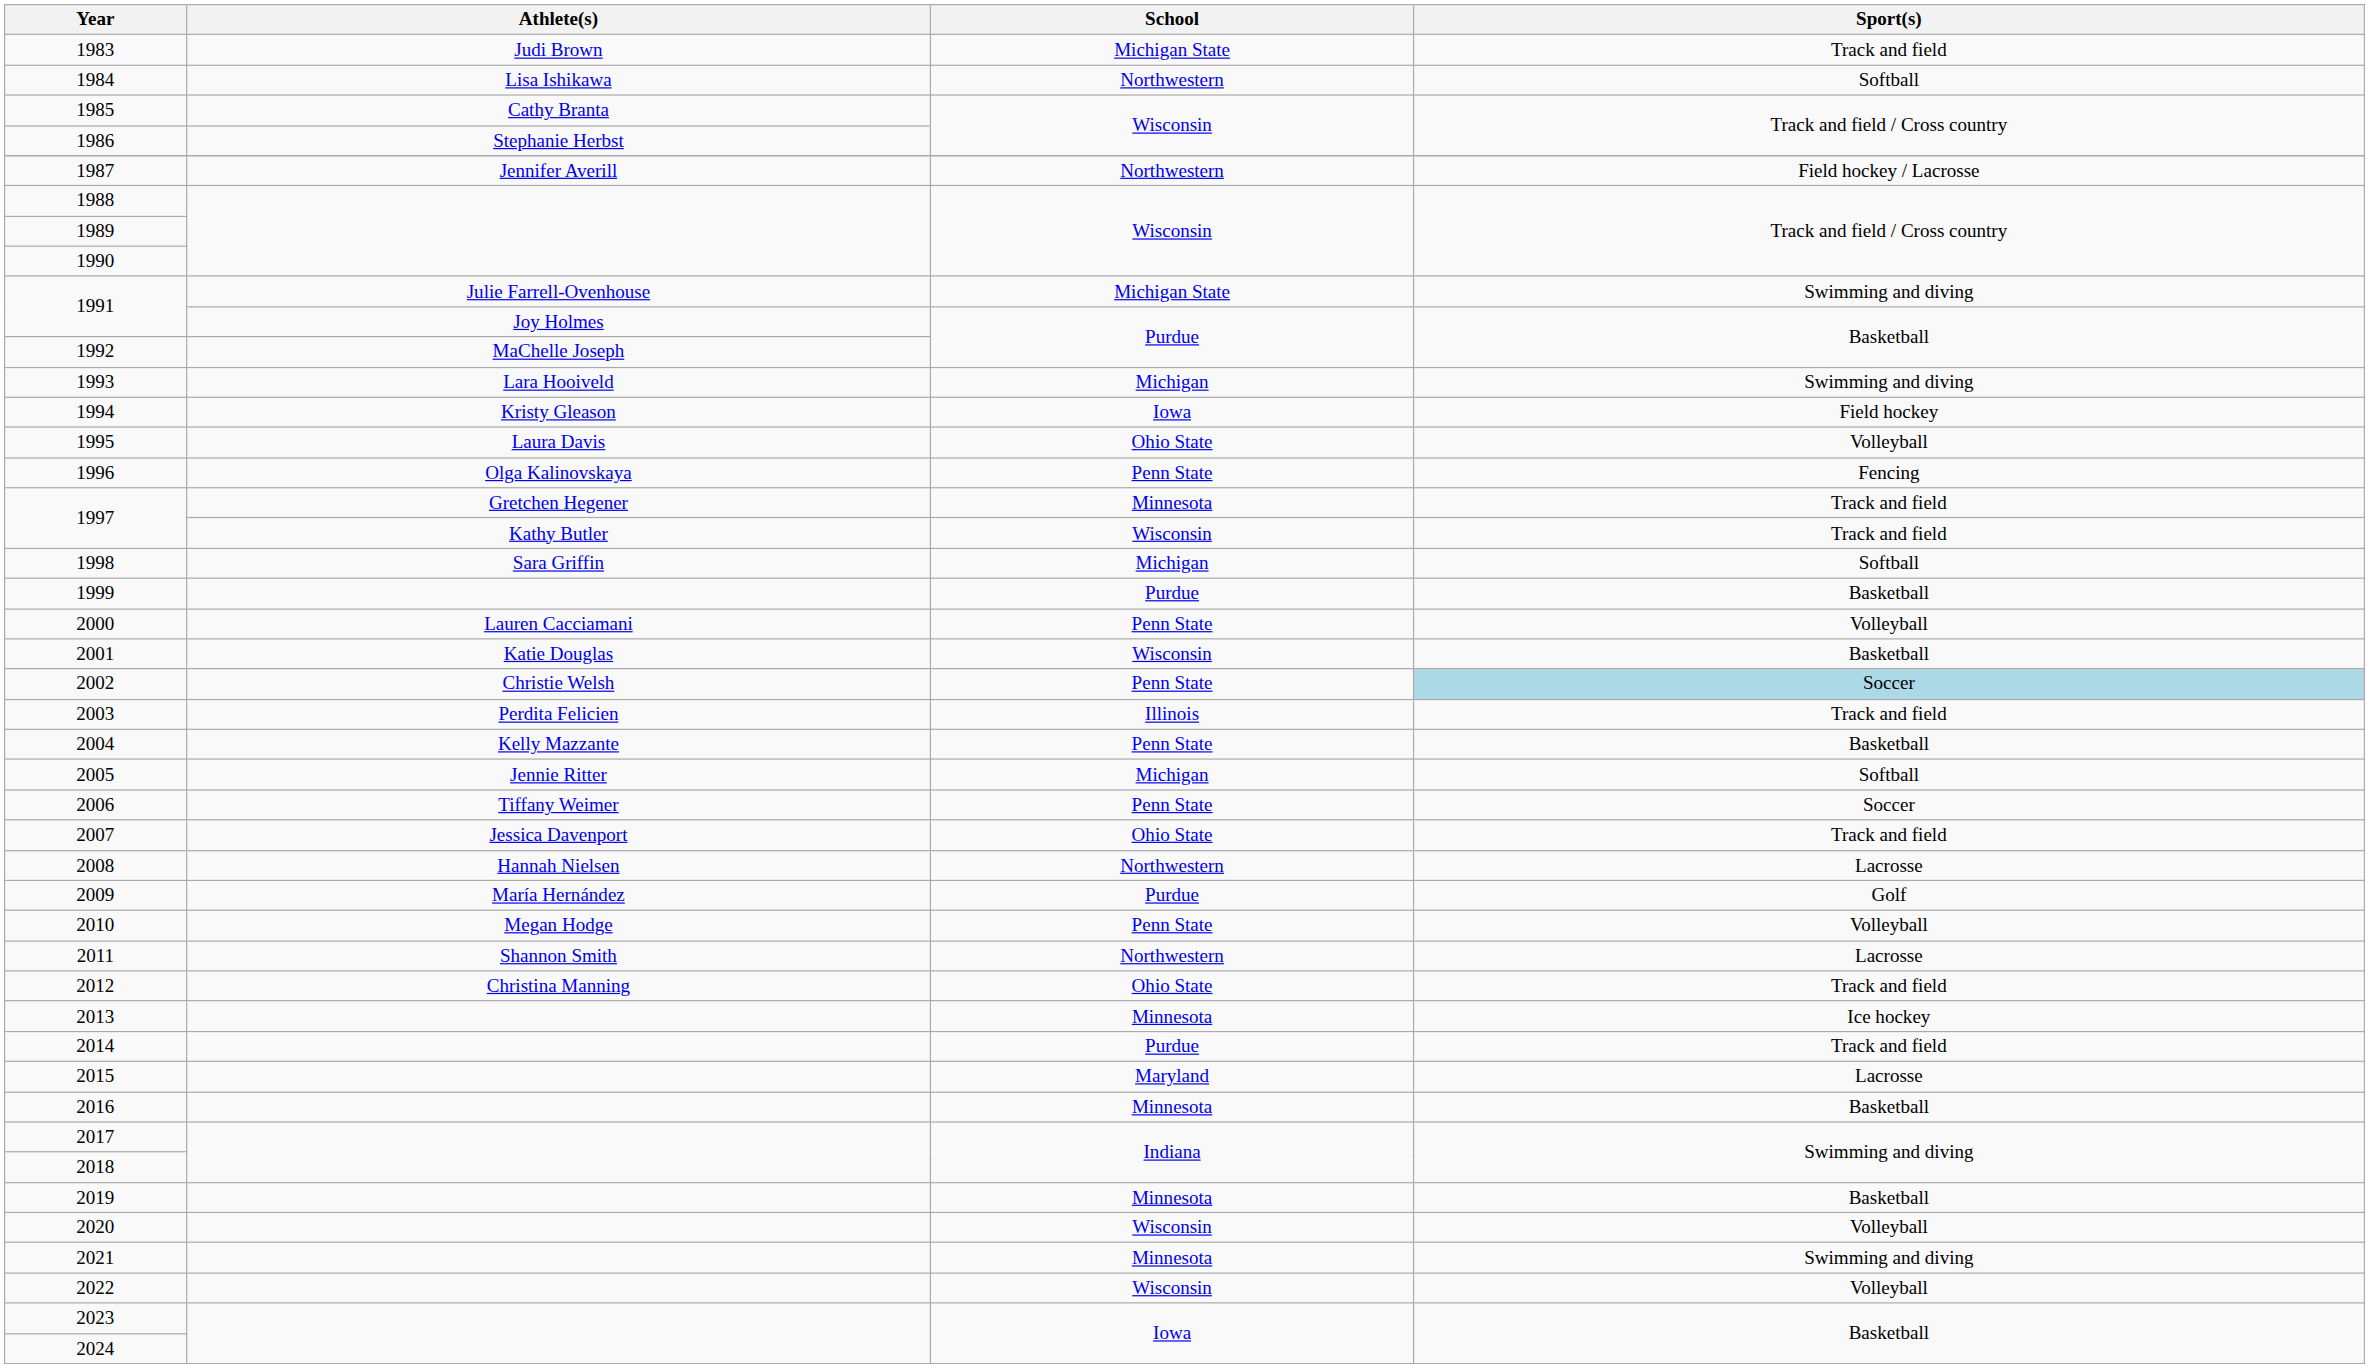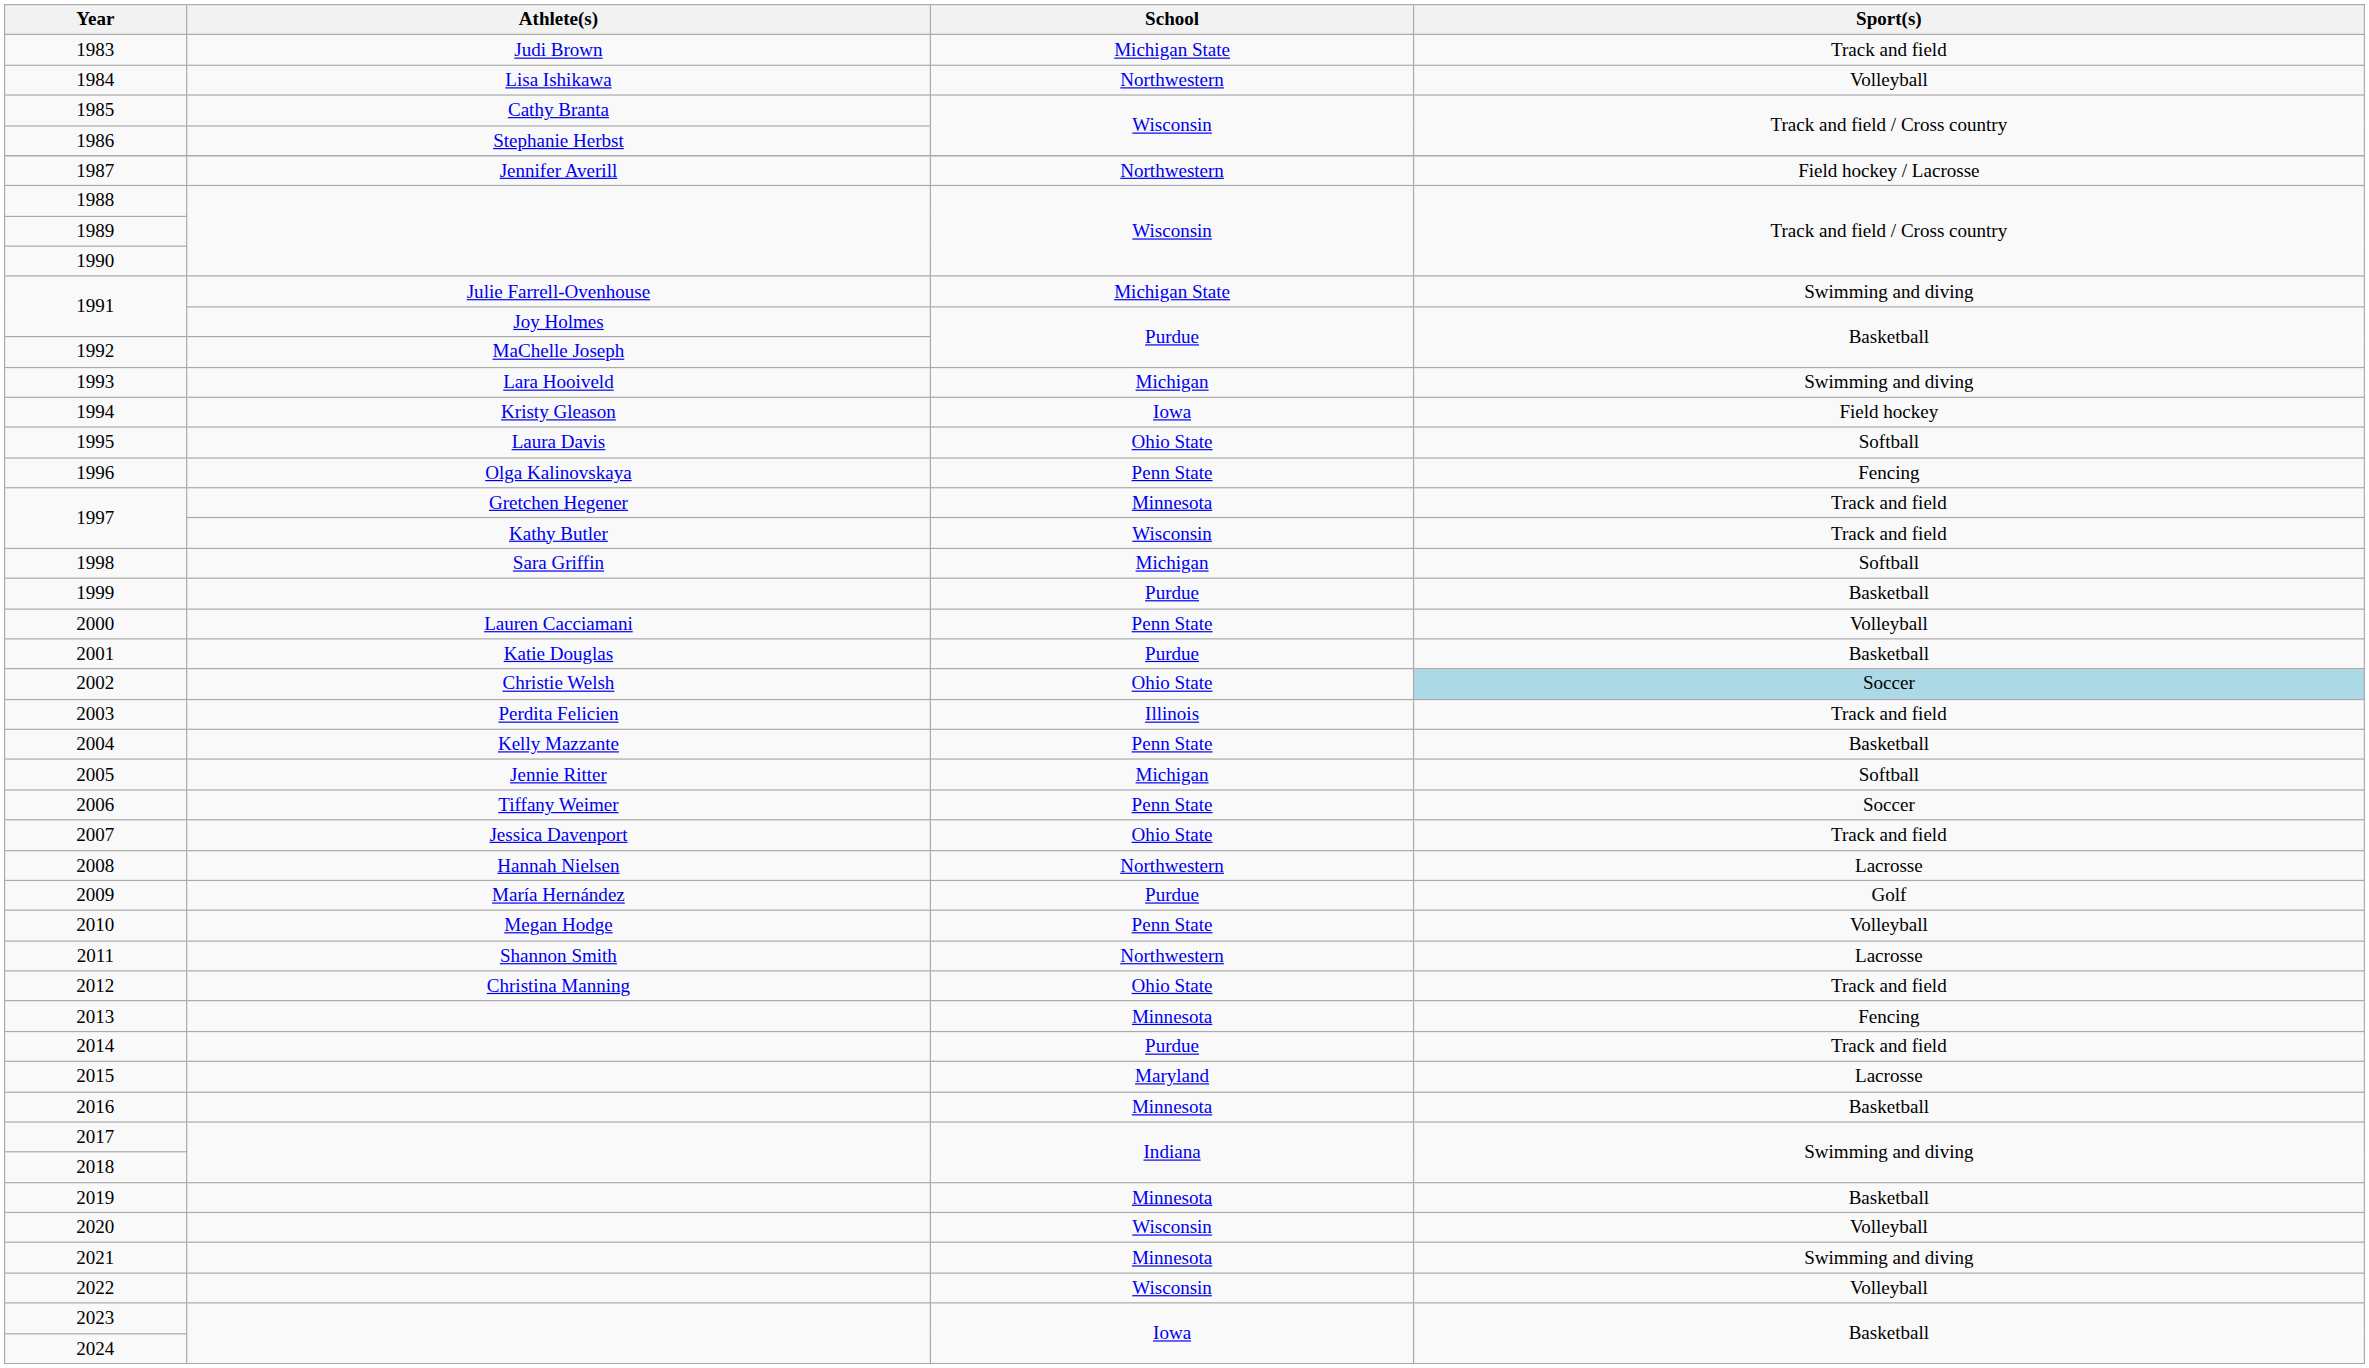 <table class="wikitable sortable" style="width:100%; text-align: center;">
 <tr>
 <th>Year</th>
 <th>Athlete(s)</th>
 <th>School</th>
 <th>Sport(s)</th>
 </tr>
 <tr>
 <td>1983</td>
 <td><a href='#'>Judi Brown</a></td>
 <td><a href='#'>Michigan State</a></td>
 <td>Track and field</td>
 </tr>
 <tr>
 <td>1984</td>
 <td><a href='#'>Lisa Ishikawa</a></td>
 <td><a href='#'>Northwestern</a></td>
-<td>Softball</td>
+<td>Volleyball</td>
 </tr>
 <tr>
 <td>1985</td>
 <td><a href='#'>Cathy Branta</a></td>
 <td rowspan="2"><a href='#'>Wisconsin</a></td>
 <td rowspan=2>Track and field / Cross country</td>
 </tr>
 <tr>
 <td>1986</td>
 <td><a href='#'>Stephanie Herbst</a></td>
 </tr>
 <tr>
 </tr>
 <tr>
 <td>1987</td>
 <td><a href='#'>Jennifer Averill</a></td>
 <td><a href='#'>Northwestern</a></td>
 <td>Field hockey / Lacrosse</td>
 </tr>
 <tr>
 <td>1988</td>
 <td rowspan=3></td>
 <td rowspan=3><a href='#'>Wisconsin</a></td>
 <td rowspan=3>Track and field / Cross country</td>
 </tr>
 <tr>
 <td>1989</td>
 </tr>
 <tr>
 <td>1990</td>
 </tr>
 <tr>
 <td rowspan=2>1991</td>
 <td><a href='#'>Julie Farrell-Ovenhouse</a></td>
 <td><a href='#'>Michigan State</a></td>
 <td>Swimming and diving</td>
 </tr>
 <tr>
 <td><a href='#'>Joy Holmes</a></td>
 <td rowspan="2"><a href='#'>Purdue</a></td>
 <td rowspan=2>Basketball</td>
 </tr>
 <tr>
 <td>1992</td>
 <td><a href='#'>MaChelle Joseph</a></td>
 </tr>
 <tr>
 <td>1993</td>
 <td><a href='#'>Lara Hooiveld</a></td>
 <td><a href='#'>Michigan</a></td>
 <td>Swimming and diving</td>
 </tr>
 <tr>
 <td>1994</td>
 <td><a href='#'>Kristy Gleason</a></td>
 <td><a href='#'>Iowa</a></td>
 <td>Field hockey</td>
 </tr>
 <tr>
 <td>1995</td>
 <td><a href='#'>Laura Davis</a></td>
 <td><a href='#'>Ohio State</a></td>
-<td>Volleyball</td>
+<td>Softball</td>
 </tr>
 <tr>
 <td>1996</td>
 <td><a href='#'>Olga Kalinovskaya</a></td>
 <td><a href='#'>Penn State</a></td>
 <td>Fencing</td>
 </tr>
 <tr>
 <td rowspan=2>1997</td>
 <td><a href='#'>Gretchen Hegener</a></td>
 <td><a href='#'>Minnesota</a></td>
 <td>Track and field</td>
 </tr>
 <tr>
 <td><a href='#'>Kathy Butler</a></td>
 <td><a href='#'>Wisconsin</a></td>
 <td>Track and field</td>
 </tr>
 <tr>
 <td>1998</td>
 <td><a href='#'>Sara Griffin</a></td>
 <td><a href='#'>Michigan</a></td>
 <td>Softball</td>
 </tr>
 <tr>
 <td>1999</td>
 <td></td>
 <td><a href='#'>Purdue</a></td>
 <td>Basketball</td>
 </tr>
 <tr>
 <td>2000</td>
 <td><a href='#'>Lauren Cacciamani</a></td>
 <td><a href='#'>Penn State</a></td>
 <td>Volleyball</td>
 </tr>
 <tr>
 <td>2001</td>
 <td><a href='#'>Katie Douglas</a></td>
-<td><a href='#'>Wisconsin</a></td>
+<td><a href='#'>Purdue</a></td>
 <td>Basketball</td>
 </tr>
 <tr>
 <td>2002</td>
 <td><a href='#'>Christie Welsh</a></td>
-<td><a href='#'>Penn State</a></td>
+<td><a href='#'>Ohio State</a></td>
 <td style="background: lightblue;">Soccer</td>
 </tr>
 <tr>
 <td>2003</td>
 <td><a href='#'>Perdita Felicien</a></td>
 <td><a href='#'>Illinois</a></td>
 <td>Track and field</td>
 </tr>
 <tr>
 <td>2004</td>
 <td><a href='#'>Kelly Mazzante</a></td>
 <td><a href='#'>Penn State</a></td>
 <td>Basketball</td>
 </tr>
 <tr>
 <td>2005</td>
 <td><a href='#'>Jennie Ritter</a></td>
 <td><a href='#'>Michigan</a></td>
 <td>Softball</td>
 </tr>
 <tr>
 <td>2006</td>
 <td><a href='#'>Tiffany Weimer</a></td>
 <td><a href='#'>Penn State</a></td>
 <td>Soccer</td>
 </tr>
 <tr>
 <td>2007</td>
 <td><a href='#'>Jessica Davenport</a></td>
 <td><a href='#'>Ohio State</a></td>
 <td>Track and field</td>
 </tr>
 <tr>
 <td>2008</td>
 <td><a href='#'>Hannah Nielsen</a></td>
 <td><a href='#'>Northwestern</a></td>
 <td>Lacrosse</td>
 </tr>
 <tr>
 <td>2009</td>
 <td><a href='#'>María Hernández</a></td>
 <td><a href='#'>Purdue</a></td>
 <td>Golf</td>
 </tr>
 <tr>
 <td>2010</td>
 <td><a href='#'>Megan Hodge</a></td>
 <td><a href='#'>Penn State</a></td>
 <td>Volleyball</td>
 </tr>
 <tr>
 <td>2011</td>
 <td><a href='#'>Shannon Smith</a></td>
 <td><a href='#'>Northwestern</a></td>
 <td>Lacrosse</td>
 </tr>
 <tr>
 <td>2012</td>
 <td><a href='#'>Christina Manning</a></td>
 <td><a href='#'>Ohio State</a></td>
 <td>Track and field</td>
 </tr>
 <tr>
 <td>2013</td>
 <td></td>
 <td><a href='#'>Minnesota</a></td>
-<td>Ice hockey</td>
+<td>Fencing</td>
 </tr>
 <tr>
 <td>2014</td>
 <td></td>
 <td><a href='#'>Purdue</a></td>
 <td>Track and field</td>
 </tr>
 <tr>
 <td>2015</td>
 <td></td>
 <td><a href='#'>Maryland</a></td>
 <td>Lacrosse</td>
 </tr>
 <tr>
 <td>2016</td>
 <td></td>
 <td><a href='#'>Minnesota</a></td>
 <td>Basketball</td>
 </tr>
 <tr>
 <td>2017</td>
 <td rowspan=2></td>
 <td rowspan=2><a href='#'>Indiana</a></td>
 <td rowspan=2>Swimming and diving</td>
 </tr>
 <tr>
 <td>2018</td>
 </tr>
 <tr>
 <td>2019</td>
 <td></td>
 <td><a href='#'>Minnesota</a></td>
 <td>Basketball</td>
 </tr>
 <tr>
 <td>2020</td>
 <td></td>
 <td><a href='#'>Wisconsin</a></td>
 <td>Volleyball</td>
 </tr>
 <tr>
 <td>2021</td>
 <td></td>
 <td><a href='#'>Minnesota</a></td>
 <td>Swimming and diving</td>
 </tr>
 <tr>
 <td>2022</td>
 <td></td>
 <td><a href='#'>Wisconsin</a></td>
 <td>Volleyball</td>
 </tr>
 <tr>
 <td>2023</td>
 <td rowspan=2></td>
 <td rowspan=2><a href='#'>Iowa</a></td>
 <td rowspan=2>Basketball</td>
 </tr>
 <tr>
 <td>2024</td>
 </tr>
 </table>
